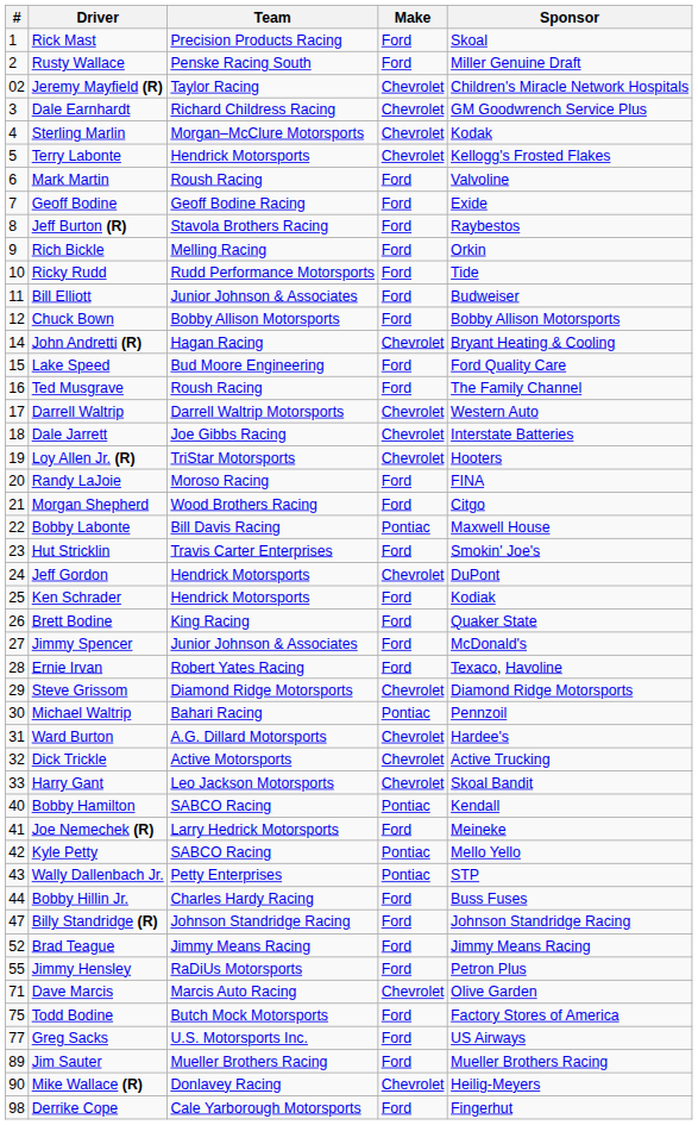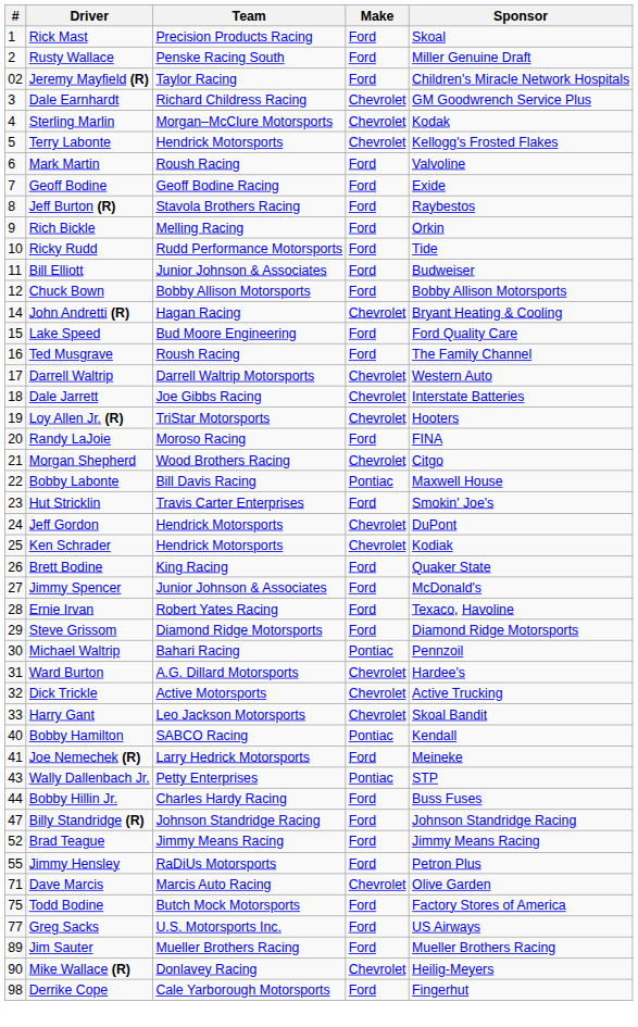 <table class="wikitable" style="font-size:95%">
 <tr>
 <th>#</th>
 <th>Driver</th>
 <th>Team</th>
 <th>Make</th>
 <th>Sponsor</th>
 </tr>
 <tr>
 <td>1</td>
 <td><a href='#'>Rick Mast</a></td>
 <td><a href='#'>Precision Products Racing</a></td>
 <td><a href='#'>Ford</a></td>
 <td><a href='#'>Skoal</a></td>
 </tr>
 <tr>
 <td>2</td>
 <td><a href='#'>Rusty Wallace</a></td>
 <td><a href='#'>Penske Racing South</a></td>
 <td><a href='#'>Ford</a></td>
 <td><a href='#'>Miller Genuine Draft</a></td>
 </tr>
 <tr>
 <td>02</td>
 <td><a href='#'>Jeremy Mayfield</a> <strong>(R)</strong></td>
 <td><a href='#'>Taylor Racing</a></td>
-<td><a href='#'>Chevrolet</a></td>
+<td><a href='#'>Ford</a></td>
 <td><a href='#'>Children's Miracle Network Hospitals</a></td>
 </tr>
 <tr>
 <td>3</td>
 <td><a href='#'>Dale Earnhardt</a></td>
 <td><a href='#'>Richard Childress Racing</a></td>
 <td><a href='#'>Chevrolet</a></td>
 <td><a href='#'>GM Goodwrench Service Plus</a></td>
 </tr>
 <tr>
 <td>4</td>
 <td><a href='#'>Sterling Marlin</a></td>
 <td><a href='#'>Morgan–McClure Motorsports</a></td>
 <td><a href='#'>Chevrolet</a></td>
 <td><a href='#'>Kodak</a></td>
 </tr>
 <tr>
 <td>5</td>
 <td><a href='#'>Terry Labonte</a></td>
 <td><a href='#'>Hendrick Motorsports</a></td>
 <td><a href='#'>Chevrolet</a></td>
 <td><a href='#'>Kellogg's Frosted Flakes</a></td>
 </tr>
 <tr>
 <td>6</td>
 <td><a href='#'>Mark Martin</a></td>
 <td><a href='#'>Roush Racing</a></td>
 <td><a href='#'>Ford</a></td>
 <td><a href='#'>Valvoline</a></td>
 </tr>
 <tr>
 <td>7</td>
 <td><a href='#'>Geoff Bodine</a></td>
 <td><a href='#'>Geoff Bodine Racing</a></td>
 <td><a href='#'>Ford</a></td>
 <td><a href='#'>Exide</a></td>
 </tr>
 <tr>
 <td>8</td>
 <td><a href='#'>Jeff Burton</a> <strong>(R)</strong></td>
 <td><a href='#'>Stavola Brothers Racing</a></td>
 <td><a href='#'>Ford</a></td>
 <td><a href='#'>Raybestos</a></td>
 </tr>
 <tr>
 <td>9</td>
 <td><a href='#'>Rich Bickle</a></td>
 <td><a href='#'>Melling Racing</a></td>
 <td><a href='#'>Ford</a></td>
 <td><a href='#'>Orkin</a></td>
 </tr>
 <tr>
 <td>10</td>
 <td><a href='#'>Ricky Rudd</a></td>
 <td><a href='#'>Rudd Performance Motorsports</a></td>
 <td><a href='#'>Ford</a></td>
 <td><a href='#'>Tide</a></td>
 </tr>
 <tr>
 <td>11</td>
 <td><a href='#'>Bill Elliott</a></td>
 <td><a href='#'>Junior Johnson & Associates</a></td>
 <td><a href='#'>Ford</a></td>
 <td><a href='#'>Budweiser</a></td>
 </tr>
 <tr>
 <td>12</td>
 <td><a href='#'>Chuck Bown</a></td>
 <td><a href='#'>Bobby Allison Motorsports</a></td>
 <td><a href='#'>Ford</a></td>
 <td><a href='#'>Bobby Allison Motorsports</a></td>
 </tr>
 <tr>
 <td>14</td>
 <td><a href='#'>John Andretti</a> <strong>(R)</strong></td>
 <td><a href='#'>Hagan Racing</a></td>
 <td><a href='#'>Chevrolet</a></td>
 <td><a href='#'>Bryant Heating & Cooling</a></td>
 </tr>
 <tr>
 <td>15</td>
 <td><a href='#'>Lake Speed</a></td>
 <td><a href='#'>Bud Moore Engineering</a></td>
 <td><a href='#'>Ford</a></td>
 <td><a href='#'>Ford Quality Care</a></td>
 </tr>
 <tr>
 <td>16</td>
 <td><a href='#'>Ted Musgrave</a></td>
 <td><a href='#'>Roush Racing</a></td>
 <td><a href='#'>Ford</a></td>
 <td><a href='#'>The Family Channel</a></td>
 </tr>
 <tr>
 <td>17</td>
 <td><a href='#'>Darrell Waltrip</a></td>
 <td><a href='#'>Darrell Waltrip Motorsports</a></td>
 <td><a href='#'>Chevrolet</a></td>
 <td><a href='#'>Western Auto</a></td>
 </tr>
 <tr>
 <td>18</td>
 <td><a href='#'>Dale Jarrett</a></td>
 <td><a href='#'>Joe Gibbs Racing</a></td>
 <td><a href='#'>Chevrolet</a></td>
 <td><a href='#'>Interstate Batteries</a></td>
 </tr>
 <tr>
 <td>19</td>
 <td><a href='#'>Loy Allen Jr.</a> <strong>(R)</strong></td>
 <td><a href='#'>TriStar Motorsports</a></td>
 <td><a href='#'>Chevrolet</a></td>
 <td><a href='#'>Hooters</a></td>
 </tr>
 <tr>
 <td>20</td>
 <td><a href='#'>Randy LaJoie</a></td>
 <td><a href='#'>Moroso Racing</a></td>
 <td><a href='#'>Ford</a></td>
 <td><a href='#'>FINA</a></td>
 </tr>
 <tr>
 <td>21</td>
 <td><a href='#'>Morgan Shepherd</a></td>
 <td><a href='#'>Wood Brothers Racing</a></td>
-<td><a href='#'>Ford</a></td>
+<td><a href='#'>Chevrolet</a></td>
 <td><a href='#'>Citgo</a></td>
 </tr>
 <tr>
 <td>22</td>
 <td><a href='#'>Bobby Labonte</a></td>
 <td><a href='#'>Bill Davis Racing</a></td>
 <td><a href='#'>Pontiac</a></td>
 <td><a href='#'>Maxwell House</a></td>
 </tr>
 <tr>
 <td>23</td>
 <td><a href='#'>Hut Stricklin</a></td>
 <td><a href='#'>Travis Carter Enterprises</a></td>
 <td><a href='#'>Ford</a></td>
 <td><a href='#'>Smokin' Joe's</a></td>
 </tr>
 <tr>
 <td>24</td>
 <td><a href='#'>Jeff Gordon</a></td>
 <td><a href='#'>Hendrick Motorsports</a></td>
 <td><a href='#'>Chevrolet</a></td>
 <td><a href='#'>DuPont</a></td>
 </tr>
 <tr>
 <td>25</td>
 <td><a href='#'>Ken Schrader</a></td>
 <td><a href='#'>Hendrick Motorsports</a></td>
-<td><a href='#'>Ford</a></td>
+<td><a href='#'>Chevrolet</a></td>
 <td><a href='#'>Kodiak</a></td>
 </tr>
 <tr>
 <td>26</td>
 <td><a href='#'>Brett Bodine</a></td>
 <td><a href='#'>King Racing</a></td>
 <td><a href='#'>Ford</a></td>
 <td><a href='#'>Quaker State</a></td>
 </tr>
 <tr>
 <td>27</td>
 <td><a href='#'>Jimmy Spencer</a></td>
 <td><a href='#'>Junior Johnson & Associates</a></td>
 <td><a href='#'>Ford</a></td>
 <td><a href='#'>McDonald's</a></td>
 </tr>
 <tr>
 <td>28</td>
 <td><a href='#'>Ernie Irvan</a></td>
 <td><a href='#'>Robert Yates Racing</a></td>
 <td><a href='#'>Ford</a></td>
 <td><a href='#'>Texaco</a>, <a href='#'>Havoline</a></td>
 </tr>
 <tr>
 <td>29</td>
 <td><a href='#'>Steve Grissom</a></td>
 <td><a href='#'>Diamond Ridge Motorsports</a></td>
-<td><a href='#'>Chevrolet</a></td>
+<td><a href='#'>Ford</a></td>
 <td><a href='#'>Diamond Ridge Motorsports</a></td>
 </tr>
 <tr>
 <td>30</td>
 <td><a href='#'>Michael Waltrip</a></td>
 <td><a href='#'>Bahari Racing</a></td>
 <td><a href='#'>Pontiac</a></td>
 <td><a href='#'>Pennzoil</a></td>
 </tr>
 <tr>
 <td>31</td>
 <td><a href='#'>Ward Burton</a></td>
 <td><a href='#'>A.G. Dillard Motorsports</a></td>
 <td><a href='#'>Chevrolet</a></td>
 <td><a href='#'>Hardee's</a></td>
 </tr>
 <tr>
 <td>32</td>
 <td><a href='#'>Dick Trickle</a></td>
 <td><a href='#'>Active Motorsports</a></td>
 <td><a href='#'>Chevrolet</a></td>
 <td><a href='#'>Active Trucking</a></td>
 </tr>
 <tr>
 <td>33</td>
 <td><a href='#'>Harry Gant</a></td>
 <td><a href='#'>Leo Jackson Motorsports</a></td>
 <td><a href='#'>Chevrolet</a></td>
 <td><a href='#'>Skoal Bandit</a></td>
 </tr>
 <tr>
 <td>40</td>
 <td><a href='#'>Bobby Hamilton</a></td>
 <td><a href='#'>SABCO Racing</a></td>
 <td><a href='#'>Pontiac</a></td>
 <td><a href='#'>Kendall</a></td>
 </tr>
 <tr>
 <td>41</td>
 <td><a href='#'>Joe Nemechek</a> <strong>(R)</strong></td>
 <td><a href='#'>Larry Hedrick Motorsports</a></td>
 <td><a href='#'>Ford</a></td>
 <td><a href='#'>Meineke</a></td>
-</tr>
-<tr>
-<td>42</td>
-<td><a href='#'>Kyle Petty</a></td>
-<td><a href='#'>SABCO Racing</a></td>
-<td><a href='#'>Pontiac</a></td>
-<td><a href='#'>Mello Yello</a></td>
 </tr>
 <tr>
 <td>43</td>
 <td><a href='#'>Wally Dallenbach Jr.</a></td>
 <td><a href='#'>Petty Enterprises</a></td>
 <td><a href='#'>Pontiac</a></td>
 <td><a href='#'>STP</a></td>
 </tr>
 <tr>
 <td>44</td>
 <td><a href='#'>Bobby Hillin Jr.</a></td>
 <td><a href='#'>Charles Hardy Racing</a></td>
 <td><a href='#'>Ford</a></td>
 <td><a href='#'>Buss Fuses</a></td>
 </tr>
 <tr>
 <td>47</td>
 <td><a href='#'>Billy Standridge</a> <strong>(R)</strong></td>
 <td><a href='#'>Johnson Standridge Racing</a></td>
 <td><a href='#'>Ford</a></td>
 <td><a href='#'>Johnson Standridge Racing</a></td>
 </tr>
 <tr>
 <td>52</td>
 <td><a href='#'>Brad Teague</a></td>
 <td><a href='#'>Jimmy Means Racing</a></td>
 <td><a href='#'>Ford</a></td>
 <td><a href='#'>Jimmy Means Racing</a></td>
 </tr>
 <tr>
 <td>55</td>
 <td><a href='#'>Jimmy Hensley</a></td>
 <td><a href='#'>RaDiUs Motorsports</a></td>
 <td><a href='#'>Ford</a></td>
 <td><a href='#'>Petron Plus</a></td>
 </tr>
 <tr>
 <td>71</td>
 <td><a href='#'>Dave Marcis</a></td>
 <td><a href='#'>Marcis Auto Racing</a></td>
 <td><a href='#'>Chevrolet</a></td>
 <td><a href='#'>Olive Garden</a></td>
 </tr>
 <tr>
 <td>75</td>
 <td><a href='#'>Todd Bodine</a></td>
 <td><a href='#'>Butch Mock Motorsports</a></td>
 <td><a href='#'>Ford</a></td>
 <td><a href='#'>Factory Stores of America</a></td>
 </tr>
 <tr>
 <td>77</td>
 <td><a href='#'>Greg Sacks</a></td>
 <td><a href='#'>U.S. Motorsports Inc.</a></td>
 <td><a href='#'>Ford</a></td>
 <td><a href='#'>US Airways</a></td>
 </tr>
 <tr>
 <td>89</td>
 <td><a href='#'>Jim Sauter</a></td>
 <td><a href='#'>Mueller Brothers Racing</a></td>
 <td><a href='#'>Ford</a></td>
 <td><a href='#'>Mueller Brothers Racing</a></td>
 </tr>
 <tr>
 <td>90</td>
 <td><a href='#'>Mike Wallace</a> <strong>(R)</strong></td>
 <td><a href='#'>Donlavey Racing</a></td>
 <td><a href='#'>Chevrolet</a></td>
 <td><a href='#'>Heilig-Meyers</a></td>
 </tr>
 <tr>
 <td>98</td>
 <td><a href='#'>Derrike Cope</a></td>
 <td><a href='#'>Cale Yarborough Motorsports</a></td>
 <td><a href='#'>Ford</a></td>
 <td><a href='#'>Fingerhut</a></td>
 </tr>
 </table>
